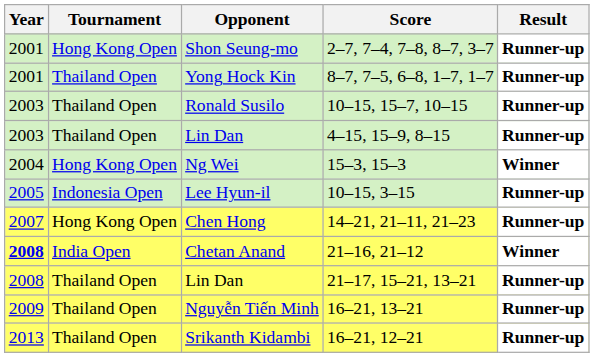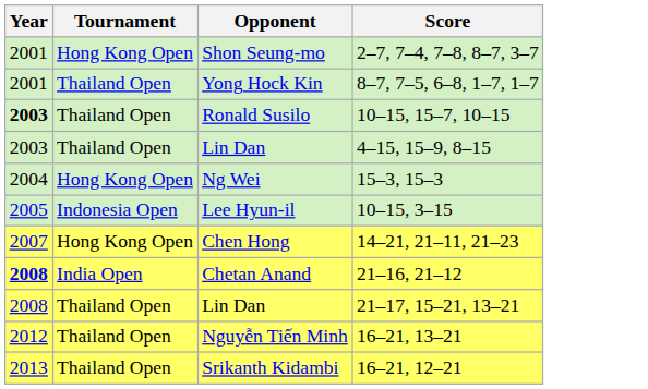 <table class="sortable wikitable" style="font-size: 90%;">
 <tr>
 <th>Year</th>
 <th>Tournament</th>
 <th>Opponent</th>
 <th>Score</th>
-<th>Result</th>
 </tr>
 <tr style="background:#D4F1C5">
 <td align="center">2001</td>
 <td align="left"><a href='#'>Hong Kong Open</a></td>
 <td align="left"> <a href='#'>Shon Seung-mo</a></td>
 <td align="left">2–7, 7–4, 7–8, 8–7, 3–7</td>
-<td style="text-align:left; background:white"> <strong>Runner-up</strong></td>
 </tr>
 <tr style="background:#D4F1C5">
 <td align="center">2001</td>
 <td align="left"><a href='#'>Thailand Open</a></td>
 <td align="left"> <a href='#'>Yong Hock Kin</a></td>
 <td align="left">8–7, 7–5, 6–8, 1–7, 1–7</td>
-<td style="text-align:left; background:white"> <strong>Runner-up</strong></td>
 </tr>
 <tr style="background:#D4F1C5">
-<td align="center">2003</td>
+<td align="center"><strong>2003</strong></td>
 <td align="left">Thailand Open</td>
 <td align="left"> <a href='#'>Ronald Susilo</a></td>
 <td align="left">10–15, 15–7, 10–15</td>
-<td style="text-align:left; background:white"> <strong>Runner-up</strong></td>
 </tr>
 <tr style="background:#D4F1C5">
 <td align="center">2003</td>
 <td align="left">Thailand Open</td>
 <td align="left"> <a href='#'>Lin Dan</a></td>
 <td align="left">4–15, 15–9, 8–15</td>
-<td style="text-align:left; background:white"> <strong>Runner-up</strong></td>
 </tr>
 <tr style="background:#D4F1C5">
 <td align="center">2004</td>
 <td align="left"><a href='#'>Hong Kong Open</a></td>
 <td align="left"> <a href='#'>Ng Wei</a></td>
 <td align="left">15–3, 15–3</td>
-<td style="text-align:left; background:white"> <strong>Winner</strong></td>
 </tr>
 <tr style="background:#D4F1C5">
 <td align="center"><a href='#'>2005</a></td>
 <td align="left"><a href='#'>Indonesia Open</a></td>
 <td align="left"> <a href='#'>Lee Hyun-il</a></td>
 <td align="left">10–15, 3–15</td>
-<td style="text-align:left; background:white"> <strong>Runner-up</strong></td>
 </tr>
 <tr style="background:#FFFF67">
 <td align="center"><a href='#'>2007</a></td>
 <td align="left">Hong Kong Open</td>
 <td align="left"> <a href='#'>Chen Hong</a></td>
 <td align="left">14–21, 21–11, 21–23</td>
-<td style="text-align:left; background:white"> <strong>Runner-up</strong></td>
 </tr>
 <tr style="background:#FFFF67">
 <td align="center"><strong><a href='#'>2008</a></strong></td>
 <td align="left"><a href='#'>India Open</a></td>
 <td align="left"> <a href='#'>Chetan Anand</a></td>
 <td align="left">21–16, 21–12</td>
-<td style="text-align:left; background:white"> <strong>Winner</strong></td>
 </tr>
 <tr style="background:#FFFF67">
 <td align="center"><a href='#'>2008</a></td>
 <td align="left">Thailand Open</td>
 <td align="left"> Lin Dan</td>
 <td align="left">21–17, 15–21, 13–21</td>
-<td style="text-align:left; background:white"> <strong>Runner-up</strong></td>
 </tr>
 <tr style="background:#FFFF67">
-<td align="center"><a href='#'>2009</a></td>
+<td align="center"><a href='#'>2012</a></td>
 <td align="left">Thailand Open</td>
 <td align="left"> <a href='#'>Nguyễn Tiến Minh</a></td>
 <td align="left">16–21, 13–21</td>
-<td style="text-align:left; background:white"> <strong>Runner-up</strong></td>
 </tr>
 <tr style="background:#FFFF67">
 <td align="center"><a href='#'>2013</a></td>
 <td align="left">Thailand Open</td>
 <td align="left"> <a href='#'>Srikanth Kidambi</a></td>
 <td align="left">16–21, 12–21</td>
-<td style="text-align:left; background:white"> <strong>Runner-up</strong></td>
 </tr>
 </table>
